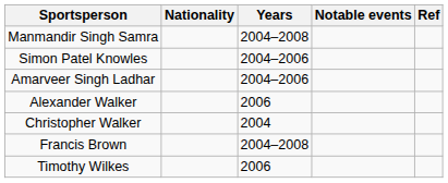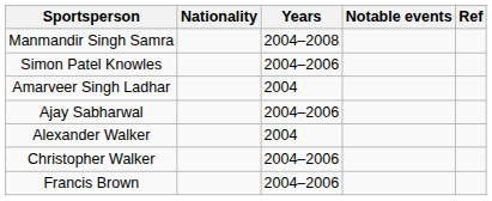 <table class="wikitable plainrowheaders sortable" style="text-align:center">
 <tr>
 <th>Sportsperson</th>
 <th>Nationality</th>
 <th>Years</th>
 <th>Notable events</th>
 <th>Ref</th>
 </tr>
 <tr>
 <td>Manmandir Singh Samra</td>
 <td align=left></td>
 <td align=left>2004–2008</td>
 <td></td>
 <td></td>
 </tr>
 <tr>
 <td>Simon Patel Knowles</td>
 <td align=left></td>
 <td align=left>2004–2006</td>
 <td></td>
 <td></td>
 </tr>
 <tr>
 <td>Amarveer Singh Ladhar</td>
 <td align=left></td>
+<td align=left>2004</td>
+<td></td>
+<td></td>
+</tr>
+<tr>
+<td>Ajay Sabharwal</td>
+<td align=left></td>
 <td align=left>2004–2006</td>
 <td></td>
 <td></td>
 </tr>
 <tr>
 <td>Alexander Walker</td>
 <td align=left></td>
-<td align=left>2006</td>
+<td align=left>2004</td>
 <td></td>
 <td></td>
 </tr>
 <tr>
 <td>Christopher Walker</td>
 <td align=left></td>
-<td align=left>2004</td>
+<td align=left>2004–2006</td>
 <td></td>
 <td></td>
 </tr>
 <tr>
 <td>Francis Brown</td>
 <td align=left></td>
-<td align=left>2004–2008</td>
-<td></td>
-<td></td>
-</tr>
-<tr>
-<td>Timothy Wilkes</td>
-<td align=left></td>
-<td align=left>2006</td>
+<td align=left>2004–2006</td>
 <td></td>
 <td></td>
 </tr>
 </table>
